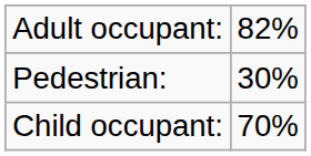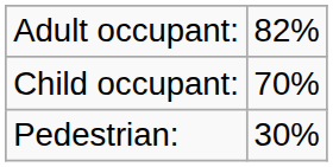 <table class="wikitable">
 <tr>
 <td>Adult occupant:</td>
 <td>82%</td>
 </tr>
 <tr>
+<td>Child occupant:</td>
+<td>70%</td>
+</tr>
+<tr>
 <td>Pedestrian:</td>
 <td>30%</td>
 </tr>
-<tr>
-<td>Child occupant:</td>
-<td>70%</td>
-</tr>
 </table>
